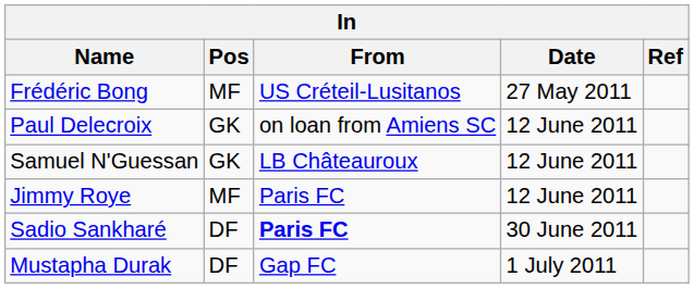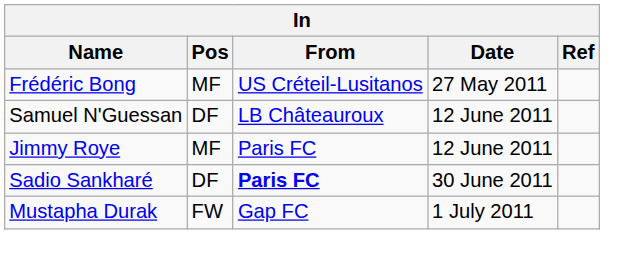 <table class="wikitable">
 <tr>
 <th align="center" colspan="5">In</th>
 </tr>
 <tr>
 <th>Name</th>
 <th>Pos</th>
 <th>From</th>
 <th>Date</th>
 <th>Ref</th>
 </tr>
 <tr>
 <td><a href='#'>Frédéric Bong</a></td>
 <td>MF</td>
 <td><a href='#'>US Créteil-Lusitanos</a></td>
 <td>27 May 2011</td>
 <td></td>
 </tr>
 <tr>
-<td><a href='#'>Paul Delecroix</a></td>
-<td>GK</td>
-<td>on loan from <a href='#'>Amiens SC</a></td>
-<td>12 June 2011</td>
-<td></td>
-</tr>
-<tr>
 <td>Samuel N'Guessan</td>
-<td>GK</td>
+<td>DF</td>
 <td><a href='#'>LB Châteauroux</a></td>
 <td>12 June 2011</td>
 <td></td>
 </tr>
 <tr>
 <td><a href='#'>Jimmy Roye</a></td>
 <td>MF</td>
 <td><a href='#'>Paris FC</a></td>
 <td>12 June 2011</td>
 <td></td>
 </tr>
 <tr>
 <td><a href='#'>Sadio Sankharé</a></td>
 <td>DF</td>
 <td><strong><a href='#'>Paris FC</a></strong></td>
 <td>30 June 2011</td>
 <td></td>
 </tr>
 <tr>
 <td><a href='#'>Mustapha Durak</a></td>
-<td>DF</td>
+<td>FW</td>
 <td><a href='#'>Gap FC</a></td>
 <td>1 July 2011</td>
 <td></td>
 </tr>
 </table>
